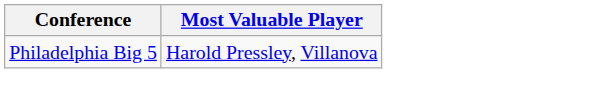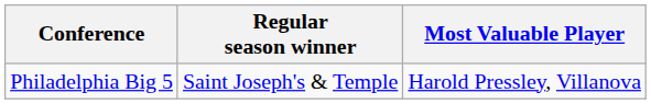 <table class="wikitable" style="text-align:center;">
 <tr>
 <th>Conference</th>
+<th>Regular <br> season winner</th>
 <th><a href='#'>Most Valuable Player</a></th>
 </tr>
 <tr>
 <td><a href='#'>Philadelphia Big 5</a></td>
+<td><a href='#'>Saint Joseph's</a> & <a href='#'>Temple</a></td>
 <td><a href='#'>Harold Pressley</a>, <a href='#'>Villanova</a></td>
 </tr>
 </table>
